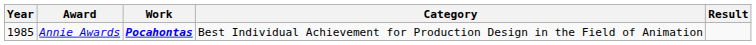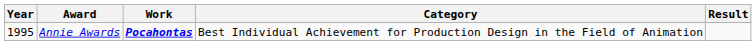 <table class="wikitable" border="1">
 <tr>
 <th>Year</th>
 <th>Award</th>
 <th>Work</th>
 <th>Category</th>
 <th>Result</th>
 </tr>
 <tr>
-<td align="center">1985</td>
+<td align="center">1995</td>
 <td><em><a href='#'>Annie Awards</a></em></td>
 <td><strong><em><a href='#'>Pocahontas</a></em></strong></td>
 <td>Best Individual Achievement for Production Design in the Field of Animation</td>
 <td></td>
 </tr>
 </table>
